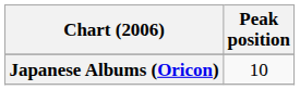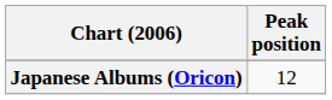 <table class="wikitable plainrowheaders sortable" style="text-align:center;">
 <tr>
 <th>Chart (2006)</th>
 <th>Peak<br>position</th>
 </tr>
 <tr>
 </tr>
 <tr>
 </tr>
 <tr>
 </tr>
 <tr>
 </tr>
 <tr>
 </tr>
 <tr>
 </tr>
 <tr>
 </tr>
 <tr>
 </tr>
 <tr>
 <th scope="row">Japanese Albums (<a href='#'>Oricon</a>)</th>
-<td align="center">10</td>
+<td align="center">12</td>
 </tr>
 <tr>
 </tr>
 <tr>
 </tr>
 <tr>
 </tr>
 <tr>
 </tr>
 <tr>
 </tr>
 <tr>
 </tr>
 <tr>
 </tr>
 <tr>
 </tr>
 </table>
